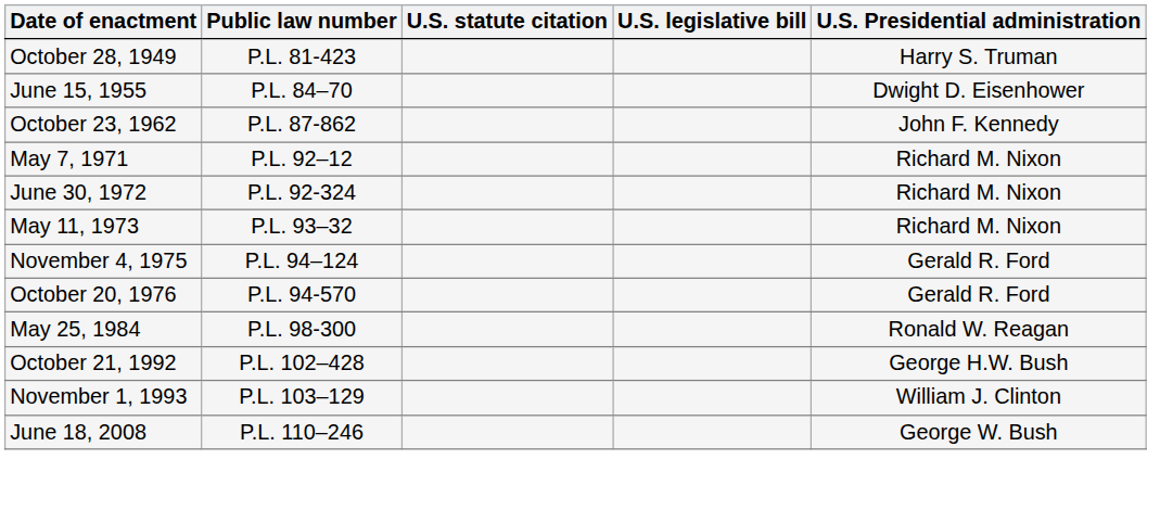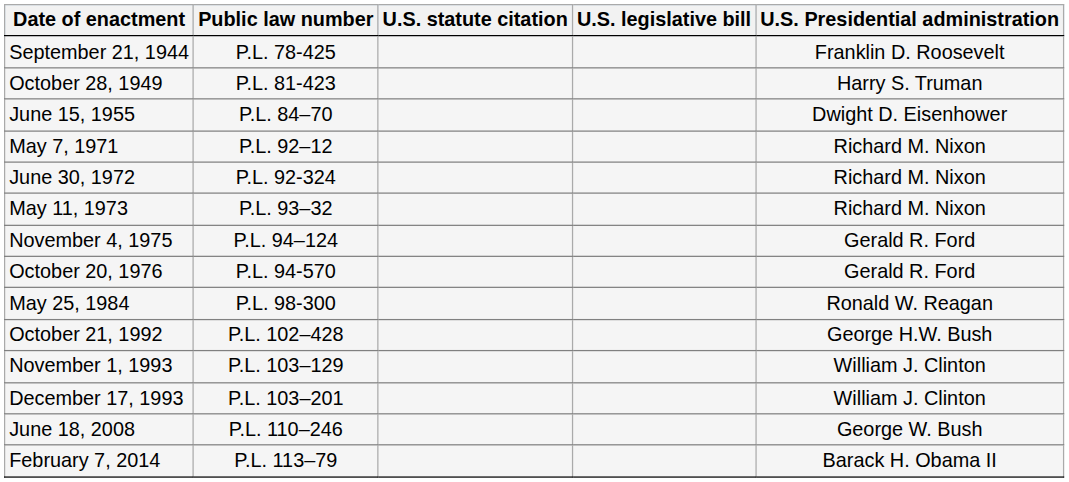 <table class=wikitable>
 <tr style="font-weight:bold; text-align:center; background:#bbddff; color:black;">
 <th style=" border-bottom:1.5px solid black">Date of enactment</th>
 <th style=" border-bottom:1.5px solid black">Public law number</th>
 <th style=" border-bottom:1.5px solid black">U.S. statute citation</th>
 <th style=" border-bottom:1.5px solid black">U.S. legislative bill</th>
 <th style=" border-bottom:1.5px solid black">U.S. Presidential administration</th>
+</tr>
+<tr>
+<td style="border-bottom:1px solid gray; background:#F5F5F5;">September 21, 1944</td>
+<td style="border-bottom:1px solid gray; background:#F5F5F5; text-align:center;">P.L. 78-425</td>
+<td style="border-bottom:1px solid gray; background:#F5F5F5; text-align:center;"></td>
+<td style="border-bottom:1px solid gray; background:#F5F5F5; text-align:center;"></td>
+<td style="border-bottom:1px solid gray; background:#F5F5F5; text-align:center;">Franklin D. Roosevelt</td>
 </tr>
 <tr>
 <td style="border-bottom:1px solid gray; background:#F5F5F5;">October 28, 1949</td>
 <td style="border-bottom:1px solid gray; background:#F5F5F5; text-align:center;">P.L. 81-423</td>
 <td style="border-bottom:1px solid gray; background:#F5F5F5; text-align:center;"></td>
 <td style="border-bottom:1px solid gray; background:#F5F5F5; text-align:center;"></td>
 <td style="border-bottom:1px solid gray; background:#F5F5F5; text-align:center;">Harry S. Truman</td>
 </tr>
 <tr>
 <td style="border-bottom:1px solid gray; background:#F5F5F5;">June 15, 1955</td>
 <td style="border-bottom:1px solid gray; background:#F5F5F5; text-align:center;">P.L. 84–70</td>
 <td style="border-bottom:1px solid gray; background:#F5F5F5; text-align:center;"></td>
 <td style="border-bottom:1px solid gray; background:#F5F5F5; text-align:center;"></td>
 <td style="border-bottom:1px solid gray; background:#F5F5F5; text-align:center;">Dwight D. Eisenhower</td>
-</tr>
-<tr>
-<td style="border-bottom:1px solid gray; background:#F5F5F5;">October 23, 1962</td>
-<td style="border-bottom:1px solid gray; background:#F5F5F5; text-align:center;">P.L. 87-862</td>
-<td style="border-bottom:1px solid gray; background:#F5F5F5; text-align:center;"></td>
-<td style="border-bottom:1px solid gray; background:#F5F5F5; text-align:center;"></td>
-<td style="border-bottom:1px solid gray; background:#F5F5F5; text-align:center;">John F. Kennedy</td>
 </tr>
 <tr>
 <td style="border-bottom:1px solid gray; background:#F5F5F5;">May 7, 1971</td>
 <td style="border-bottom:1px solid gray; background:#F5F5F5; text-align:center;">P.L. 92–12</td>
 <td style="border-bottom:1px solid gray; background:#F5F5F5; text-align:center;"></td>
 <td style="border-bottom:1px solid gray; background:#F5F5F5; text-align:center;"></td>
 <td style="border-bottom:1px solid gray; background:#F5F5F5; text-align:center;">Richard M. Nixon</td>
 </tr>
 <tr>
 <td style="border-bottom:1px solid gray; background:#F5F5F5;">June 30, 1972</td>
 <td style="border-bottom:1px solid gray; background:#F5F5F5; text-align:center;">P.L. 92-324</td>
 <td style="border-bottom:1px solid gray; background:#F5F5F5; text-align:center;"></td>
 <td style="border-bottom:1px solid gray; background:#F5F5F5; text-align:center;"></td>
 <td style="border-bottom:1px solid gray; background:#F5F5F5; text-align:center;">Richard M. Nixon</td>
 </tr>
 <tr>
 <td style="border-bottom:1px solid gray; background:#F5F5F5;">May 11, 1973</td>
 <td style="border-bottom:1px solid gray; background:#F5F5F5; text-align:center;">P.L. 93–32</td>
 <td style="border-bottom:1px solid gray; background:#F5F5F5; text-align:center;"></td>
 <td style="border-bottom:1px solid gray; background:#F5F5F5; text-align:center;"></td>
 <td style="border-bottom:1px solid gray; background:#F5F5F5; text-align:center;">Richard M. Nixon</td>
 </tr>
 <tr>
 <td style="border-bottom:1px solid gray; background:#F5F5F5;">November 4, 1975</td>
 <td style="border-bottom:1px solid gray; background:#F5F5F5; text-align:center;">P.L. 94–124</td>
 <td style="border-bottom:1px solid gray; background:#F5F5F5; text-align:center;"></td>
 <td style="border-bottom:1px solid gray; background:#F5F5F5; text-align:center;"></td>
 <td style="border-bottom:1px solid gray; background:#F5F5F5; text-align:center;">Gerald R. Ford</td>
 </tr>
 <tr>
 <td style="border-bottom:1px solid gray; background:#F5F5F5;">October 20, 1976</td>
 <td style="border-bottom:1px solid gray; background:#F5F5F5; text-align:center;">P.L. 94-570</td>
 <td style="border-bottom:1px solid gray; background:#F5F5F5; text-align:center;"></td>
 <td style="border-bottom:1px solid gray; background:#F5F5F5; text-align:center;"></td>
 <td style="border-bottom:1px solid gray; background:#F5F5F5; text-align:center;">Gerald R. Ford</td>
 </tr>
 <tr>
 <td style="border-bottom:1px solid gray; background:#F5F5F5;">May 25, 1984</td>
 <td style="border-bottom:1px solid gray; background:#F5F5F5; text-align:center;">P.L. 98-300</td>
 <td style="border-bottom:1px solid gray; background:#F5F5F5; text-align:center;"></td>
 <td style="border-bottom:1px solid gray; background:#F5F5F5; text-align:center;"></td>
 <td style="border-bottom:1px solid gray; background:#F5F5F5; text-align:center;">Ronald W. Reagan</td>
 </tr>
 <tr>
 <td style="border-bottom:1px solid gray; background:#F5F5F5;">October 21, 1992</td>
 <td style="border-bottom:1px solid gray; background:#F5F5F5; text-align:center;">P.L. 102–428</td>
 <td style="border-bottom:1px solid gray; background:#F5F5F5; text-align:center;"></td>
 <td style="border-bottom:1px solid gray; background:#F5F5F5; text-align:center;"></td>
 <td style="border-bottom:1px solid gray; background:#F5F5F5; text-align:center;">George H.W. Bush</td>
 </tr>
 <tr>
 <td style="border-bottom:1px solid gray; background:#F5F5F5;">November 1, 1993</td>
 <td style="border-bottom:1px solid gray; background:#F5F5F5; text-align:center;">P.L. 103–129</td>
 <td style="border-bottom:1px solid gray; background:#F5F5F5; text-align:center;"></td>
 <td style="border-bottom:1px solid gray; background:#F5F5F5; text-align:center;"></td>
 <td style="border-bottom:1px solid gray; background:#F5F5F5; text-align:center;">William J. Clinton</td>
 </tr>
 <tr>
+<td style="border-bottom:1px solid gray; background:#F5F5F5;">December 17, 1993</td>
+<td style="border-bottom:1px solid gray; background:#F5F5F5; text-align:center;">P.L. 103–201</td>
+<td style="border-bottom:1px solid gray; background:#F5F5F5; text-align:center;"></td>
+<td style="border-bottom:1px solid gray; background:#F5F5F5; text-align:center;"></td>
+<td style="border-bottom:1px solid gray; background:#F5F5F5; text-align:center;">William J. Clinton</td>
+</tr>
+<tr>
 <td style="border-bottom:1px solid gray; background:#F5F5F5;">June 18, 2008</td>
 <td style="border-bottom:1px solid gray; background:#F5F5F5; text-align:center;">P.L. 110–246</td>
 <td style="border-bottom:1px solid gray; background:#F5F5F5; text-align:center;"></td>
 <td style="border-bottom:1px solid gray; background:#F5F5F5; text-align:center;"></td>
 <td style="border-bottom:1px solid gray; background:#F5F5F5; text-align:center;">George W. Bush</td>
 </tr>
+<tr>
+<td style="border-bottom:1.5px solid black; background:#F5F5F5;">February 7, 2014</td>
+<td style="border-bottom:1.5px solid black; background:#F5F5F5; text-align:center;">P.L. 113–79</td>
+<td style="border-bottom:1.5px solid black; background:#F5F5F5; text-align:center;"></td>
+<td style="border-bottom:1.5px solid black; background:#F5F5F5; text-align:center;"></td>
+<td style="border-bottom:1.5px solid black; background:#F5F5F5; text-align:center;">Barack H. Obama II</td>
+</tr>
 </table>
